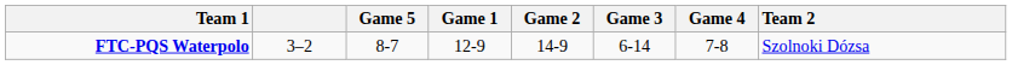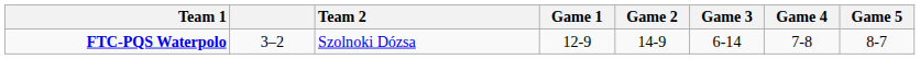 <table class=wikitable style="text-align:center">
 <tr>
 <th style="width:225px; text-align:right;">Team 1</th>
 <th style="width:80px;"></th>
-<th style="width:70px;">Game 5</th>
+<th style="width:225px; text-align:left;">Team 2</th>
 <th style="width:70px;">Game 1</th>
 <th style="width:70px;">Game 2</th>
 <th style="width:70px;">Game 3</th>
 <th style="width:70px;">Game 4</th>
-<th style="width:225px; text-align:left;">Team 2</th>
+<th style="width:70px;">Game 5</th>
 </tr>
 <tr>
 <td align=right> <strong><a href='#'>FTC-PQS Waterpolo</a></strong></td>
 <td>3–2</td>
-<td>8-7</td>
+<td align=left> <a href='#'>Szolnoki Dózsa</a></td>
 <td>12-9</td>
 <td>14-9</td>
 <td>6-14</td>
 <td>7-8</td>
-<td align=left> <a href='#'>Szolnoki Dózsa</a></td>
+<td>8-7</td>
 </tr>
 </table>
